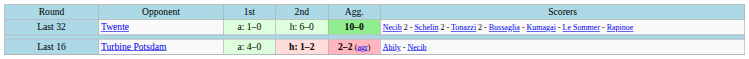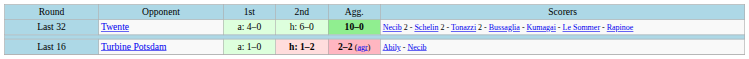 <table class="wikitable" style="text-align:center">
 <tr bgcolor=lightblue>
 <td width=150px>Round</td>
 <td width=200px>Opponent</td>
 <td width=80px>1st</td>
 <td width=80px>2nd</td>
 <td width=80px>Agg.</td>
 <td width=600px>Scorers</td>
 </tr>
 <tr>
 <td bgcolor=lightblue>Last 32</td>
 <td align=left> <a href='#'>Twente</a></td>
-<td bgcolor="#ddffdd">a: 1–0</td>
+<td bgcolor="#ddffdd">a: 4–0</td>
 <td bgcolor="#ddffdd">h: 6–0</td>
 <td bgcolor=lightgreen><strong>10–0</strong></td>
 <td align=left><small><a href='#'>Necib</a> 2 - <a href='#'>Schelin</a> 2 - <a href='#'>Tonazzi</a> 2 - <a href='#'>Bussaglia</a> - <a href='#'>Kumagai</a> - <a href='#'>Le Sommer</a> - <a href='#'>Rapinoe</a></small></td>
 </tr>
 <tr bgcolor=lightblue>
 <td colspan=6></td>
 </tr>
 <tr>
 <td bgcolor=lightblue>Last 16</td>
 <td align=left> <a href='#'>Turbine Potsdam</a></td>
-<td bgcolor="#ddffdd">a: 4–0</td>
+<td bgcolor="#ddffdd">a: 1–0</td>
 <td bgcolor="#ffdddd"><strong>h: 1–2</strong></td>
 <td bgcolor=lightpink><strong>2–2</strong> <small>(<a href='#'>agr</a>)</small></td>
 <td align=left><small><a href='#'>Abily</a> - <a href='#'>Necib</a></small></td>
 </tr>
 <tr>
 </tr>
 </table>
